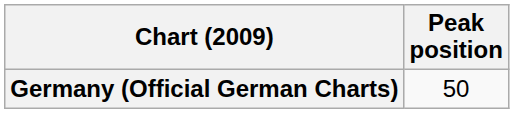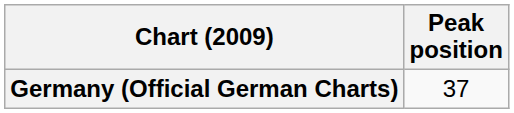 <table class="wikitable sortable plainrowheaders" style="text-align:center;">
 <tr>
 <th>Chart (2009)</th>
 <th>Peak<br>position</th>
 </tr>
 <tr>
 <th scope="row">Germany (Official German Charts)</th>
-<td style="text-align:center;">50</td>
+<td style="text-align:center;">37</td>
 </tr>
 </table>
